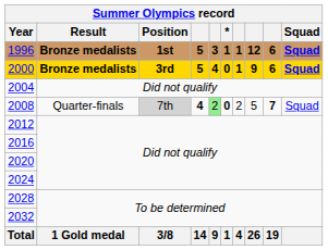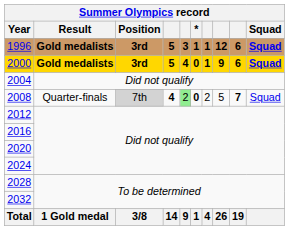 <table class="wikitable" style="text-align: center;">
 <tr>
 <th colspan=10><a href='#'>Summer Olympics</a> record</th>
 </tr>
 <tr>
 <th>Year</th>
 <th>Result</th>
 <th>Position</th>
 <th></th>
 <th></th>
 <th>*</th>
 <th></th>
 <th></th>
 <th></th>
 <th>Squad</th>
 </tr>
 <tr style="background:#cc9966">
 <td> <a href='#'>1996</a></td>
-<td><strong>Bronze medalists</strong></td>
-<td><strong>1st</strong></td>
+<td><strong>Gold medalists</strong></td>
+<td><strong>3rd</strong></td>
 <td><strong>5</strong></td>
 <td><strong>3</strong></td>
 <td><strong>1</strong></td>
 <td><strong>1</strong></td>
 <td><strong>12</strong></td>
 <td><strong>6</strong></td>
 <td><strong><a href='#'>Squad</a></strong></td>
 </tr>
 <tr style="background:gold;">
 <td> <a href='#'>2000</a></td>
-<td><strong>Bronze medalists</strong></td>
+<td><strong>Gold medalists</strong></td>
 <td><strong>3rd</strong></td>
 <td><strong>5</strong></td>
 <td><strong>4</strong></td>
 <td><strong>0</strong></td>
 <td><strong>1</strong></td>
 <td><strong>9</strong></td>
 <td><strong>6</strong></td>
 <td><strong><a href='#'>Squad</a></strong></td>
 </tr>
 <tr>
 <td> <a href='#'>2004</a></td>
 <td colspan=9><em>Did not qualify</em></td>
 </tr>
 <tr>
 <td> <a href='#'>2008</a></td>
 <td>Quarter-finals</td>
 <td style="background: lightgrey;">7th</td>
 <td><strong>4</strong></td>
 <td style="background: lightgreen;">2</td>
 <td><strong>0</strong></td>
 <td>2</td>
 <td>5</td>
 <td><strong>7</strong></td>
 <td><a href='#'>Squad</a></td>
 </tr>
 <tr>
 <td> <a href='#'>2012</a></td>
 <td colspan=9 rowspan=4><em>Did not qualify</em></td>
 </tr>
 <tr>
 <td> <a href='#'>2016</a></td>
 </tr>
 <tr>
 <td> <a href='#'>2020</a></td>
 </tr>
 <tr>
 <td> <a href='#'>2024</a></td>
 </tr>
 <tr>
 <td> <a href='#'>2028</a></td>
 <td colspan=9 rowspan=2><em>To be determined</em></td>
 </tr>
 <tr>
 <td> <a href='#'>2032</a></td>
 </tr>
 <tr>
 <th>Total</th>
 <th>1 Gold medal</th>
 <th>3/8</th>
 <th>14</th>
 <th>9</th>
 <th>1</th>
 <th>4</th>
 <th>26</th>
 <th>19</th>
 <th></th>
 </tr>
 </table>
